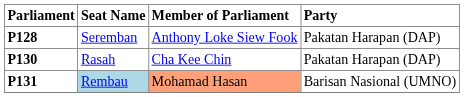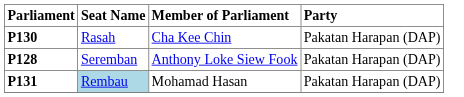 <table class="toccolours sortable" cellpadding="3" border="1" style="border-collapse:collapse; text-align: left;">
 <tr>
 <th align="center">Parliament</th>
 <th>Seat Name</th>
 <th>Member of Parliament</th>
 <th>Party</th>
 </tr>
 <tr>
+<th align="left">P130</th>
+<td><a href='#'>Rasah</a></td>
+<td><a href='#'>Cha Kee Chin</a></td>
+<td>Pakatan Harapan (DAP)</td>
+</tr>
+<tr>
 <th align="left">P128</th>
 <td><a href='#'>Seremban</a></td>
 <td><a href='#'>Anthony Loke Siew Fook</a></td>
 <td>Pakatan Harapan (DAP)</td>
 </tr>
 <tr>
-<th align="left">P130</th>
-<td><a href='#'>Rasah</a></td>
-<td><a href='#'>Cha Kee Chin</a></td>
-<td>Pakatan Harapan (DAP)</td>
-</tr>
-<tr>
 <th align="left">P131</th>
 <td style="background: lightblue;"><a href='#'>Rembau</a></td>
-<td style="background: lightsalmon;">Mohamad Hasan</td>
-<td>Barisan Nasional (UMNO)</td>
+<td>Mohamad Hasan</td>
+<td>Pakatan Harapan (DAP)</td>
 </tr>
 <tr>
 </tr>
 </table>
